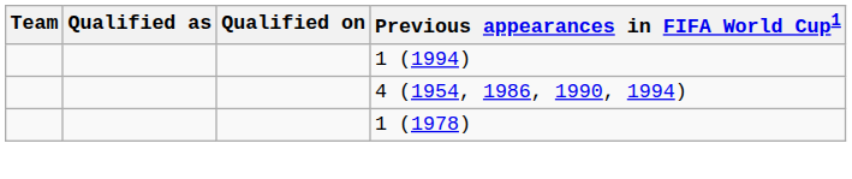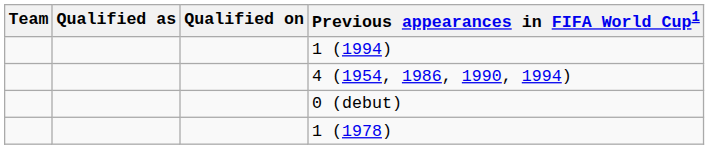 <table class="wikitable sortable">
 <tr>
 <th>Team</th>
 <th>Qualified as</th>
 <th>Qualified on</th>
 <th data-sort-type="number">Previous <a href='#'>appearances</a> in <a href='#'>FIFA World Cup</a><sup><strong><a href='#'>1</a></strong></sup></th>
 </tr>
 <tr>
 <td></td>
 <td></td>
 <td></td>
 <td>1 (<a href='#'>1994</a>)</td>
 </tr>
 <tr>
 <td></td>
 <td></td>
 <td></td>
 <td>4 (<a href='#'>1954</a>, <a href='#'>1986</a>, <a href='#'>1990</a>, <a href='#'>1994</a>)</td>
 </tr>
 <tr>
 <td></td>
 <td></td>
 <td></td>
+<td>0 (debut)</td>
+</tr>
+<tr>
+<td></td>
+<td></td>
+<td></td>
 <td>1 (<a href='#'>1978</a>)</td>
 </tr>
 </table>
